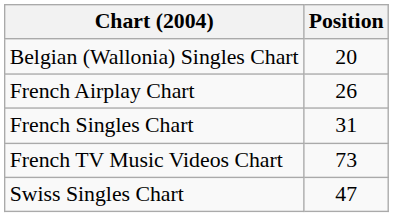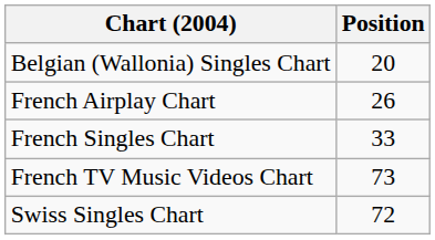 <table class="wikitable sortable">
 <tr>
 <th>Chart (2004)</th>
 <th>Position</th>
 </tr>
 <tr>
 <td>Belgian (Wallonia) Singles Chart</td>
 <td align="center">20</td>
 </tr>
 <tr>
 <td>French Airplay Chart</td>
 <td align="center">26</td>
 </tr>
 <tr>
 <td>French Singles Chart</td>
-<td align="center">31</td>
+<td align="center">33</td>
 </tr>
 <tr>
 <td>French TV Music Videos Chart</td>
 <td align="center">73</td>
 </tr>
 <tr>
 <td>Swiss Singles Chart</td>
-<td align="center">47</td>
+<td align="center">72</td>
 </tr>
 </table>
